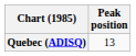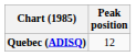 <table class="wikitable plainrowheaders" style="text-align:center">
 <tr>
 <th scope="col">Chart (1985)</th>
 <th scope="col">Peak<br>position</th>
 </tr>
 <tr>
 <th scope="row">Quebec (<a href='#'>ADISQ</a>)</th>
-<td>13</td>
+<td>12</td>
 </tr>
 </table>
